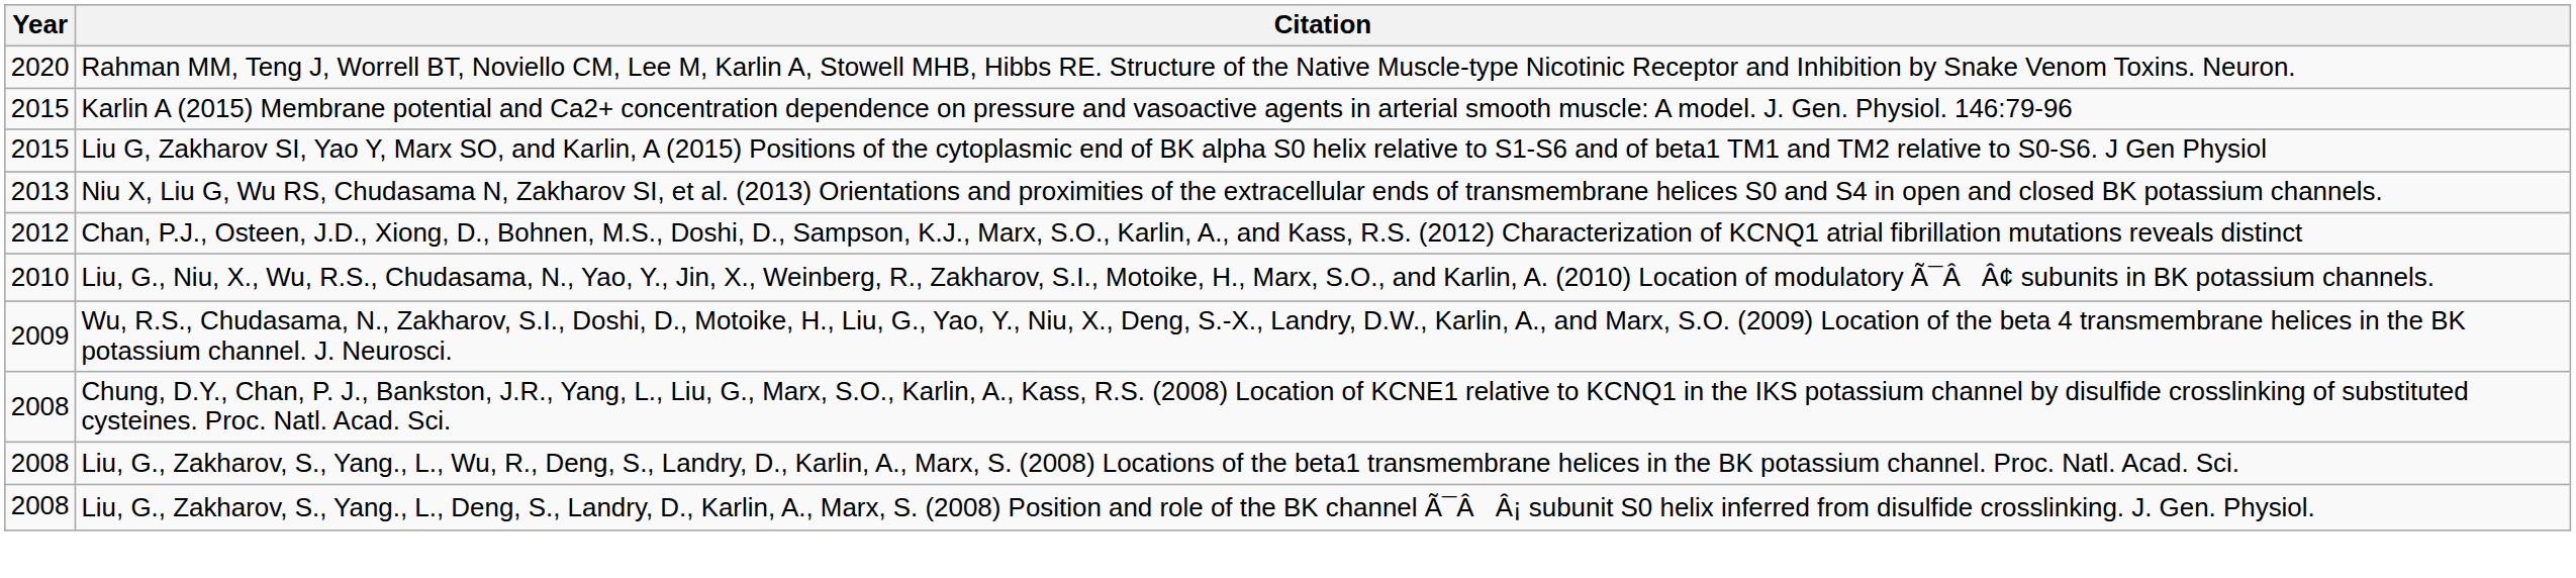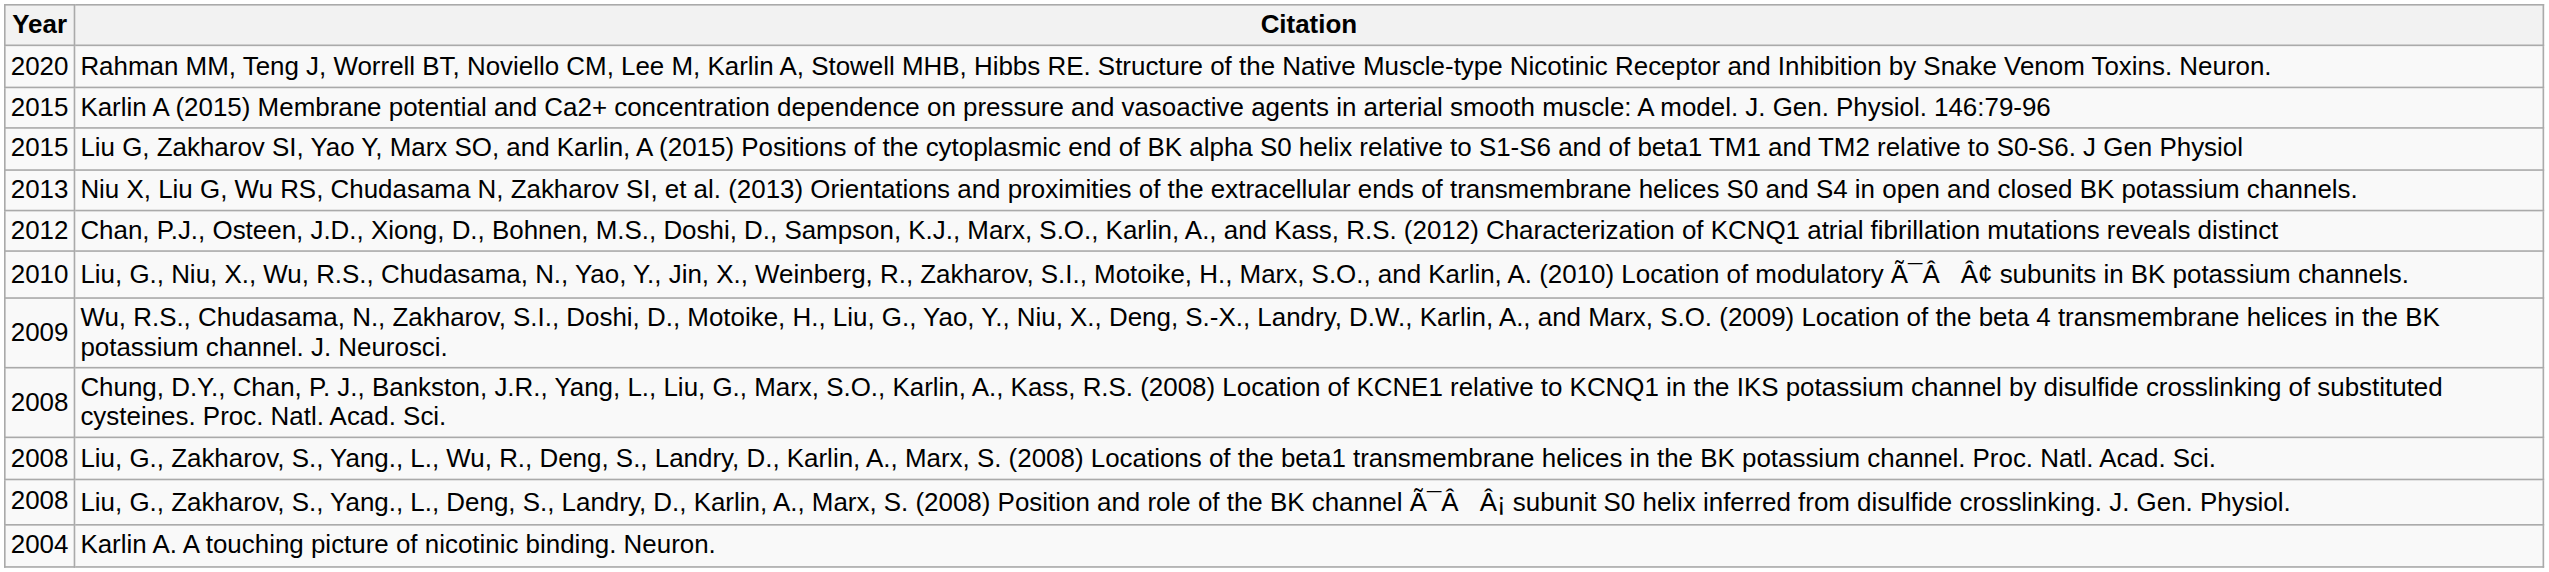 <table class="wikitable">
 <tr>
 <th>Year</th>
 <th>Citation</th>
 </tr>
 <tr>
 <td>2020</td>
 <td>Rahman MM, Teng J, Worrell BT, Noviello CM, Lee M, Karlin A, Stowell MHB, Hibbs RE. Structure of the Native Muscle-type Nicotinic Receptor and Inhibition by Snake Venom Toxins. Neuron.</td>
 </tr>
 <tr>
 <td>2015</td>
 <td>Karlin A (2015) Membrane potential and Ca2+ concentration dependence on pressure and vasoactive agents in arterial smooth muscle: A model. J. Gen. Physiol. 146:79-96</td>
 </tr>
 <tr>
 <td>2015</td>
 <td>Liu G, Zakharov SI, Yao Y, Marx SO, and Karlin, A (2015) Positions of the cytoplasmic end of BK alpha S0 helix relative to S1-S6 and of beta1 TM1 and TM2 relative to S0-S6. J Gen Physiol</td>
 </tr>
 <tr>
 <td>2013</td>
 <td>Niu X, Liu G, Wu RS, Chudasama N, Zakharov SI, et al. (2013) Orientations and proximities of the extracellular ends of transmembrane helices S0 and S4 in open and closed BK potassium channels.</td>
 </tr>
 <tr>
 <td>2012</td>
 <td>Chan, P.J., Osteen, J.D., Xiong, D., Bohnen, M.S., Doshi, D., Sampson, K.J., Marx, S.O., Karlin, A., and Kass, R.S. (2012) Characterization of KCNQ1 atrial fibrillation mutations reveals distinct</td>
 </tr>
 <tr>
 <td>2010</td>
 <td>Liu, G., Niu, X., Wu, R.S., Chudasama, N., Yao, Y., Jin, X., Weinberg, R., Zakharov, S.I., Motoike, H., Marx, S.O., and Karlin, A. (2010) Location of modulatory Ã¯ÂÂ¢ subunits in BK potassium channels.</td>
 </tr>
 <tr>
 <td>2009</td>
 <td>Wu, R.S., Chudasama, N., Zakharov, S.I., Doshi, D., Motoike, H., Liu, G., Yao, Y., Niu, X., Deng, S.-X., Landry, D.W., Karlin, A., and Marx, S.O. (2009) Location of the beta 4 transmembrane helices in the BK potassium channel. J. Neurosci.</td>
 </tr>
 <tr>
 <td>2008</td>
 <td>Chung, D.Y., Chan, P. J., Bankston, J.R., Yang, L., Liu, G., Marx, S.O., Karlin, A., Kass, R.S. (2008) Location of KCNE1 relative to KCNQ1 in the IKS potassium channel by disulfide crosslinking of substituted cysteines. Proc. Natl. Acad. Sci.</td>
 </tr>
 <tr>
 <td>2008</td>
 <td>Liu, G., Zakharov, S., Yang., L., Wu, R., Deng, S., Landry, D., Karlin, A., Marx, S. (2008) Locations of the beta1 transmembrane helices in the BK potassium channel. Proc. Natl. Acad. Sci.</td>
 </tr>
 <tr>
 <td>2008</td>
 <td>Liu, G., Zakharov, S., Yang., L., Deng, S., Landry, D., Karlin, A., Marx, S. (2008) Position and role of the BK channel Ã¯ÂÂ¡ subunit S0 helix inferred from disulfide crosslinking. J. Gen. Physiol.</td>
 </tr>
+<tr>
+<td>2004</td>
+<td>Karlin A. A touching picture of nicotinic binding. Neuron. </td>
+</tr>
 </table>
